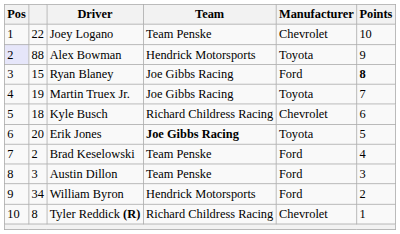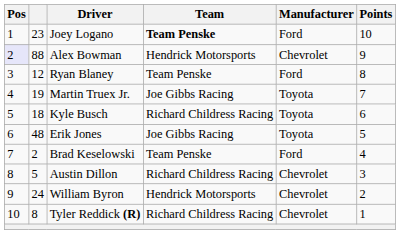 <table class="wikitable" style="font-size:98%">
 <tr>
 <th>Pos</th>
 <th></th>
 <th>Driver</th>
 <th>Team</th>
 <th>Manufacturer</th>
 <th>Points</th>
 </tr>
 <tr>
 <td>1</td>
-<td>22</td>
+<td>23</td>
 <td>Joey Logano</td>
-<td>Team Penske</td>
-<td>Chevrolet</td>
+<td><strong>Team Penske</strong></td>
+<td>Ford</td>
 <td>10</td>
 </tr>
 <tr>
 <td style="background: lavender;">2</td>
 <td>88</td>
 <td>Alex Bowman</td>
 <td>Hendrick Motorsports</td>
-<td>Toyota</td>
+<td>Chevrolet</td>
 <td>9</td>
 </tr>
 <tr>
 <td>3</td>
-<td>15</td>
+<td>12</td>
 <td>Ryan Blaney</td>
-<td>Joe Gibbs Racing</td>
+<td>Team Penske</td>
 <td>Ford</td>
-<td><strong>8</strong></td>
+<td>8</td>
 </tr>
 <tr>
 <td>4</td>
 <td>19</td>
 <td>Martin Truex Jr.</td>
 <td>Joe Gibbs Racing</td>
 <td>Toyota</td>
 <td>7</td>
 </tr>
 <tr>
 <td>5</td>
 <td>18</td>
 <td>Kyle Busch</td>
 <td>Richard Childress Racing</td>
-<td>Chevrolet</td>
+<td>Toyota</td>
 <td>6</td>
 </tr>
 <tr>
 <td>6</td>
-<td>20</td>
+<td>48</td>
 <td>Erik Jones</td>
-<td><strong>Joe Gibbs Racing</strong></td>
+<td>Joe Gibbs Racing</td>
 <td>Toyota</td>
 <td>5</td>
 </tr>
 <tr>
 <td>7</td>
 <td>2</td>
 <td>Brad Keselowski</td>
 <td>Team Penske</td>
 <td>Ford</td>
 <td>4</td>
 </tr>
 <tr>
 <td>8</td>
-<td>3</td>
+<td>5</td>
 <td>Austin Dillon</td>
-<td>Team Penske</td>
-<td>Ford</td>
+<td>Richard Childress Racing</td>
+<td>Chevrolet</td>
 <td>3</td>
 </tr>
 <tr>
 <td>9</td>
-<td>34</td>
+<td>24</td>
 <td>William Byron</td>
 <td>Hendrick Motorsports</td>
-<td>Ford</td>
+<td>Chevrolet</td>
 <td>2</td>
 </tr>
 <tr>
 <td>10</td>
 <td>8</td>
 <td>Tyler Reddick <strong>(R)</strong></td>
 <td>Richard Childress Racing</td>
 <td>Chevrolet</td>
 <td>1</td>
 </tr>
 <tr>
 <th colspan="6"></th>
 </tr>
 </table>
